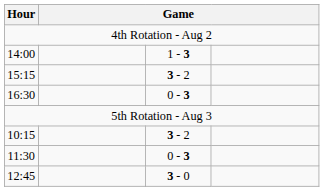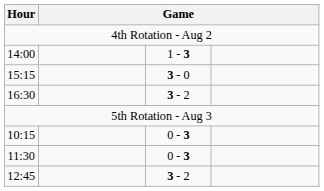 <table class="wikitable" style="text-align:center;font-size:90%">
 <tr>
 <th>Hour</th>
 <th colspan=3>Game</th>
 </tr>
 <tr>
 <td colspan=4>4th Rotation - Aug 2</td>
 </tr>
 <tr>
 <td>14:00</td>
 <td align="left" width="120px"></td>
 <td width="70px">1 - <strong>3</strong></td>
 <td align="right" width="120px"><strong></strong></td>
 </tr>
 <tr>
 <td>15:15</td>
 <td align="left" width="120px"><strong></strong></td>
-<td width="70px"><strong>3</strong> - 2</td>
+<td width="70px"><strong>3</strong> - 0</td>
 <td align="right" width="120px"></td>
 </tr>
 <tr>
 <td>16:30</td>
 <td align="left" width="120px"></td>
-<td width="70px">0 - <strong>3</strong></td>
+<td width="70px"><strong>3</strong> - 2</td>
 <td align="right" width="120px"><strong></strong></td>
 </tr>
 <tr>
 <td colspan=4>5th Rotation - Aug 3</td>
 </tr>
 <tr>
 <td>10:15</td>
 <td align="left" width="120px"><strong></strong></td>
-<td width="70px"><strong>3</strong> - 2</td>
+<td width="70px">0 - <strong>3</strong></td>
 <td align="right" width="120px"></td>
 </tr>
 <tr>
 <td>11:30</td>
 <td align="left" width="120px"></td>
 <td width="70px">0 - <strong>3</strong></td>
 <td align="right" width="120px"><strong></strong></td>
 </tr>
 <tr>
 <td>12:45</td>
 <td align="left" width="120px"><strong></strong></td>
-<td width="70px"><strong>3</strong> - 0</td>
+<td width="70px"><strong>3</strong> - 2</td>
 <td align="right" width="120px"></td>
 </tr>
 </table>
